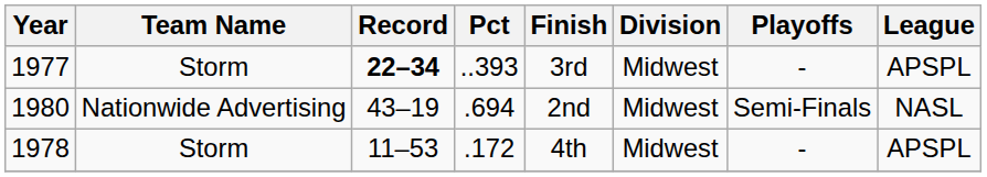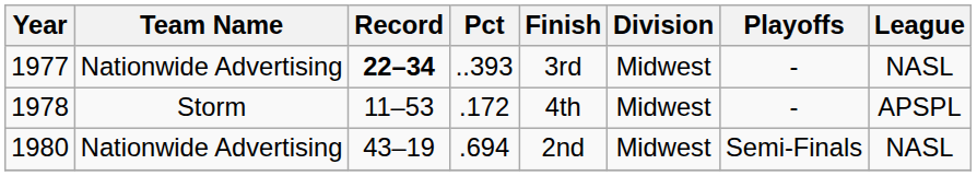 <table class="wikitable">
 <tr style="background: #F2F2F2;">
 <th>Year</th>
 <th>Team Name</th>
 <th>Record</th>
 <th>Pct</th>
 <th>Finish</th>
 <th>Division</th>
 <th>Playoffs</th>
 <th>League</th>
 </tr>
 <tr align=center>
 <td>1977</td>
-<td>Storm</td>
+<td>Nationwide Advertising</td>
 <td><strong>22–34</strong></td>
 <td>..393</td>
 <td>3rd</td>
+<td>Midwest</td>
+<td>-</td>
+<td>NASL</td>
+</tr>
+<tr align=center>
+<td>1978</td>
+<td>Storm</td>
+<td>11–53</td>
+<td>.172</td>
+<td>4th</td>
 <td>Midwest</td>
 <td>-</td>
 <td>APSPL</td>
 </tr>
 <tr align=center>
 <td>1980</td>
 <td>Nationwide Advertising</td>
 <td>43–19</td>
 <td>.694</td>
 <td>2nd</td>
 <td>Midwest</td>
 <td>Semi-Finals</td>
 <td>NASL</td>
 </tr>
 <tr align=center>
-<td>1978</td>
-<td>Storm</td>
-<td>11–53</td>
-<td>.172</td>
-<td>4th</td>
-<td>Midwest</td>
-<td>-</td>
-<td>APSPL</td>
-</tr>
-<tr align=center>
 </tr>
 </table>
